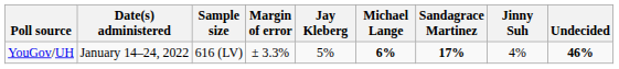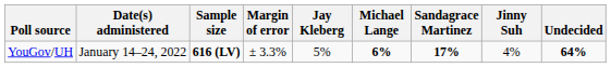 <table class="wikitable" style="font-size:90%;text-align:center;">
 <tr valign=bottom>
 <th>Poll source</th>
 <th>Date(s)<br>administered</th>
 <th>Sample<br>size</th>
 <th>Margin<br>of error</th>
 <th style="width:60px;">Jay<br>Kleberg</th>
 <th style="width:60px;">Michael<br>Lange</th>
 <th style="width:60px;">Sandagrace<br>Martinez</th>
 <th style="width:60px;">Jinny<br>Suh</th>
 <th>Undecided</th>
 </tr>
 <tr>
 <td style="text-align:left;"><a href='#'>YouGov</a>/<a href='#'>UH</a></td>
 <td>January 14–24, 2022</td>
-<td>616 (LV)</td>
+<td><strong>616 (LV)</strong></td>
 <td>± 3.3%</td>
 <td>5%</td>
 <td><strong>6%</strong></td>
 <td><strong>17%</strong></td>
 <td>4%</td>
-<td><strong>46%</strong></td>
+<td><strong>64%</strong></td>
 </tr>
 </table>
